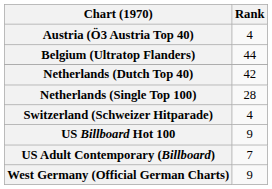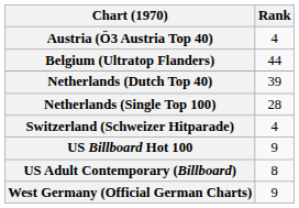 <table class="wikitable sortable plainrowheaders">
 <tr>
 <th scope="col">Chart (1970)</th>
 <th scope="col">Rank</th>
 </tr>
 <tr>
 <th scope="row">Austria (Ö3 Austria Top 40)</th>
 <td align="center">4</td>
 </tr>
 <tr>
 <th scope="row">Belgium (Ultratop Flanders)</th>
 <td align="center">44</td>
 </tr>
 <tr>
 </tr>
 <tr>
 <th scope="row">Netherlands (Dutch Top 40)</th>
-<td align="center">42</td>
+<td align="center">39</td>
 </tr>
 <tr>
 <th scope="row">Netherlands (Single Top 100)</th>
 <td align="center">28</td>
 </tr>
 <tr>
 <th scope="row">Switzerland (Schweizer Hitparade)</th>
 <td align="center">4</td>
 </tr>
 <tr>
 <th scope="row">US <em>Billboard</em> Hot 100</th>
 <td style="text-align:center;">9</td>
 </tr>
 <tr>
 <th scope="row">US Adult Contemporary (<em>Billboard</em>)</th>
-<td align="center">7</td>
+<td align="center">8</td>
 </tr>
 <tr>
 <th scope="row">West Germany (Official German Charts)</th>
 <td align="center">9</td>
 </tr>
 </table>
